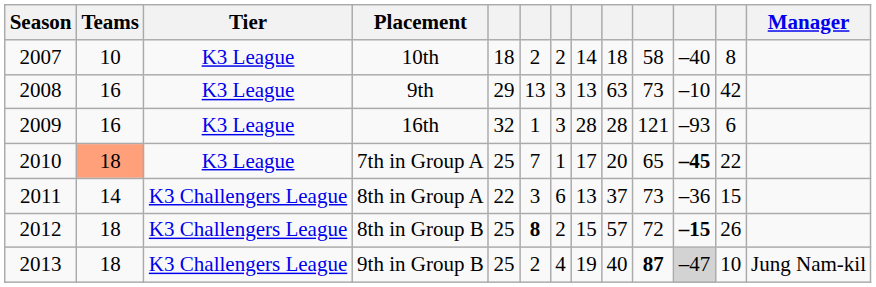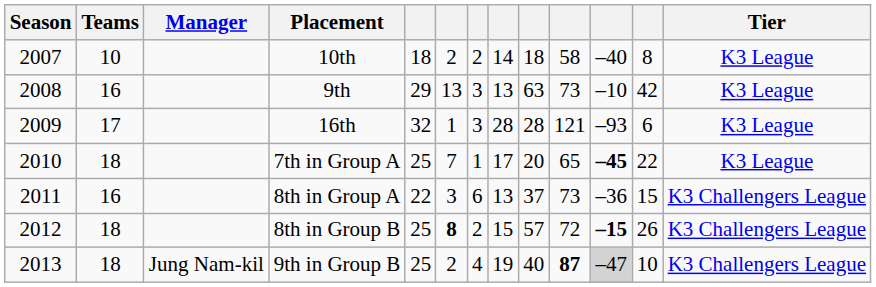 <table class="wikitable" style="text-align: center; font-size:90%;">
 <tr>
 <th>Season</th>
 <th>Teams</th>
-<th>Tier</th>
+<th><a href='#'>Manager</a></th>
 <th>Placement</th>
 <th></th>
 <th></th>
 <th></th>
 <th></th>
 <th></th>
 <th></th>
 <th></th>
 <th></th>
-<th><a href='#'>Manager</a></th>
+<th>Tier</th>
 </tr>
 <tr>
 <td>2007</td>
 <td>10</td>
-<td><a href='#'>K3 League</a></td>
+<td align=left></td>
 <td>10th</td>
 <td>18</td>
 <td>2</td>
 <td>2</td>
 <td>14</td>
 <td>18</td>
 <td>58</td>
 <td align=right>–40</td>
 <td>8</td>
-<td align=left></td>
+<td><a href='#'>K3 League</a></td>
 </tr>
 <tr>
 <td>2008</td>
 <td>16</td>
-<td><a href='#'>K3 League</a></td>
+<td align=left></td>
 <td>9th</td>
 <td>29</td>
 <td>13</td>
 <td>3</td>
 <td>13</td>
 <td>63</td>
 <td>73</td>
 <td align=right>–10</td>
 <td>42</td>
-<td align=left></td>
+<td><a href='#'>K3 League</a></td>
 </tr>
 <tr>
 <td>2009</td>
-<td>16</td>
-<td><a href='#'>K3 League</a></td>
+<td>17</td>
+<td align=left></td>
 <td>16th</td>
 <td>32</td>
 <td>1</td>
 <td>3</td>
 <td>28</td>
 <td>28</td>
 <td>121</td>
 <td align=right>–93</td>
 <td>6</td>
-<td align=left></td>
+<td><a href='#'>K3 League</a></td>
 </tr>
 <tr>
 <td>2010</td>
-<td style="background: lightsalmon;">18</td>
-<td><a href='#'>K3 League</a></td>
+<td>18</td>
+<td align=left></td>
 <td>7th in Group A</td>
 <td>25</td>
 <td>7</td>
 <td>1</td>
 <td>17</td>
 <td>20</td>
 <td>65</td>
 <td align=right><strong>–45</strong></td>
 <td>22</td>
-<td align=left></td>
+<td><a href='#'>K3 League</a></td>
 </tr>
 <tr>
 <td>2011</td>
-<td>14</td>
-<td><a href='#'>K3 Challengers League</a></td>
+<td>16</td>
+<td align=left></td>
 <td>8th in Group A</td>
 <td>22</td>
 <td>3</td>
 <td>6</td>
 <td>13</td>
 <td>37</td>
 <td>73</td>
 <td align=right>–36</td>
 <td>15</td>
-<td align=left></td>
+<td><a href='#'>K3 Challengers League</a></td>
 </tr>
 <tr>
 <td>2012</td>
 <td>18</td>
-<td><a href='#'>K3 Challengers League</a></td>
+<td align=left></td>
 <td>8th in Group B</td>
 <td>25</td>
 <td><strong>8</strong></td>
 <td>2</td>
 <td>15</td>
 <td>57</td>
 <td>72</td>
 <td align=right><strong>–15</strong></td>
 <td>26</td>
-<td align=left></td>
+<td><a href='#'>K3 Challengers League</a></td>
 </tr>
 <tr>
 <td>2013</td>
 <td>18</td>
-<td><a href='#'>K3 Challengers League</a></td>
+<td align=left>Jung Nam-kil</td>
 <td>9th in Group B</td>
 <td>25</td>
 <td>2</td>
 <td>4</td>
 <td>19</td>
 <td>40</td>
 <td><strong>87</strong></td>
 <td align=right style="background: lightgrey;">–47</td>
 <td>10</td>
-<td align=left>Jung Nam-kil</td>
+<td><a href='#'>K3 Challengers League</a></td>
 </tr>
 </table>
